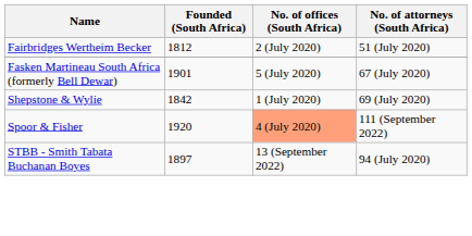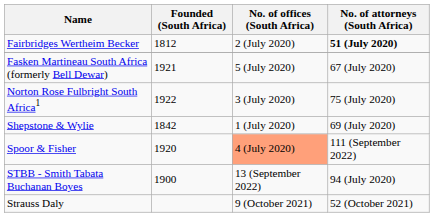 <table class="wikitable sortable" style="text-align: centre;">
 <tr>
 <th>Name</th>
 <th>Founded (South Africa)</th>
 <th>No. of offices (South Africa)</th>
 <th>No. of attorneys (South Africa)</th>
 </tr>
 <tr>
 <td><a href='#'>Fairbridges Wertheim Becker</a></td>
 <td>1812</td>
 <td>2 (July 2020)</td>
-<td>51 (July 2020)</td>
+<td><strong>51 (July 2020)</strong></td>
 </tr>
 <tr>
 </tr>
 <tr>
 <td><a href='#'>Fasken Martineau South Africa</a> (formerly <a href='#'>Bell Dewar</a>)</td>
-<td>1901</td>
+<td>1921</td>
 <td>5 (July 2020)</td>
 <td>67 (July 2020)</td>
+</tr>
+<tr>
+<td><a href='#'>Norton Rose Fulbright South Africa</a><sup>1</sup></td>
+<td>1922</td>
+<td>3 (July 2020)</td>
+<td>75 (July 2020)</td>
 </tr>
 <tr>
 <td><a href='#'>Shepstone & Wylie</a></td>
 <td>1842</td>
 <td>1 (July 2020)</td>
 <td>69 (July 2020)</td>
 </tr>
 <tr>
 <td><a href='#'>Spoor & Fisher</a></td>
 <td>1920</td>
 <td style="background: lightsalmon;">4 (July 2020)</td>
 <td>111 (September 2022)</td>
 </tr>
 <tr>
 <td><a href='#'>STBB - Smith Tabata Buchanan Boyes</a></td>
-<td>1897</td>
+<td>1900</td>
 <td>13 (September 2022)</td>
 <td>94 (July 2020)</td>
 </tr>
+<tr>
+<td>Strauss Daly </td>
+<td></td>
+<td>9 (October 2021)</td>
+<td>52 (October 2021)</td>
+</tr>
 </table>
